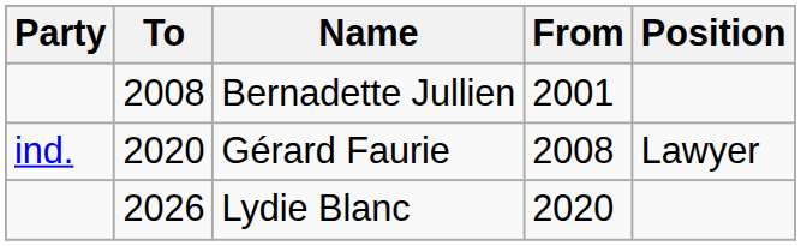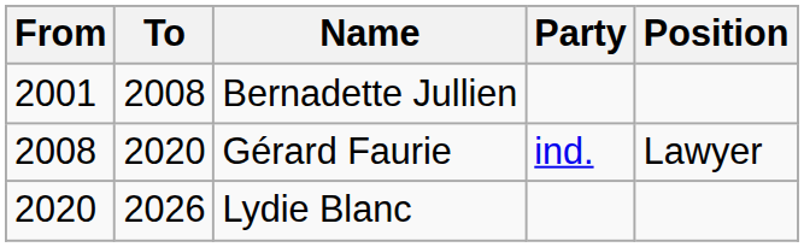 <table class="wikitable">
 <tr>
-<th>Party</th>
+<th>From</th>
 <th>To</th>
 <th>Name</th>
-<th>From</th>
+<th>Party</th>
 <th>Position</th>
 </tr>
 <tr>
-<td></td>
+<td>2001</td>
 <td>2008</td>
 <td>Bernadette Jullien</td>
-<td>2001</td>
+<td></td>
 <td></td>
 </tr>
 <tr>
-<td><a href='#'>ind.</a></td>
+<td>2008</td>
 <td>2020</td>
 <td>Gérard Faurie</td>
-<td>2008</td>
+<td><a href='#'>ind.</a></td>
 <td>Lawyer</td>
 </tr>
 <tr>
-<td></td>
+<td>2020</td>
 <td>2026</td>
 <td>Lydie Blanc</td>
-<td>2020</td>
+<td></td>
 <td></td>
 </tr>
 </table>
